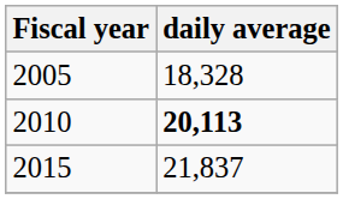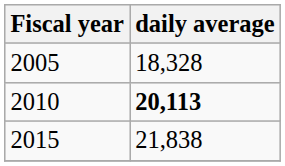 <table class="wikitable">
 <tr>
 <th>Fiscal year</th>
 <th>daily average</th>
 </tr>
 <tr>
 <td>2005</td>
 <td>18,328</td>
 </tr>
 <tr>
 <td>2010</td>
 <td><strong>20,113</strong></td>
 </tr>
 <tr>
 <td>2015</td>
-<td>21,837</td>
+<td>21,838</td>
 </tr>
 <tr>
 </tr>
 </table>
